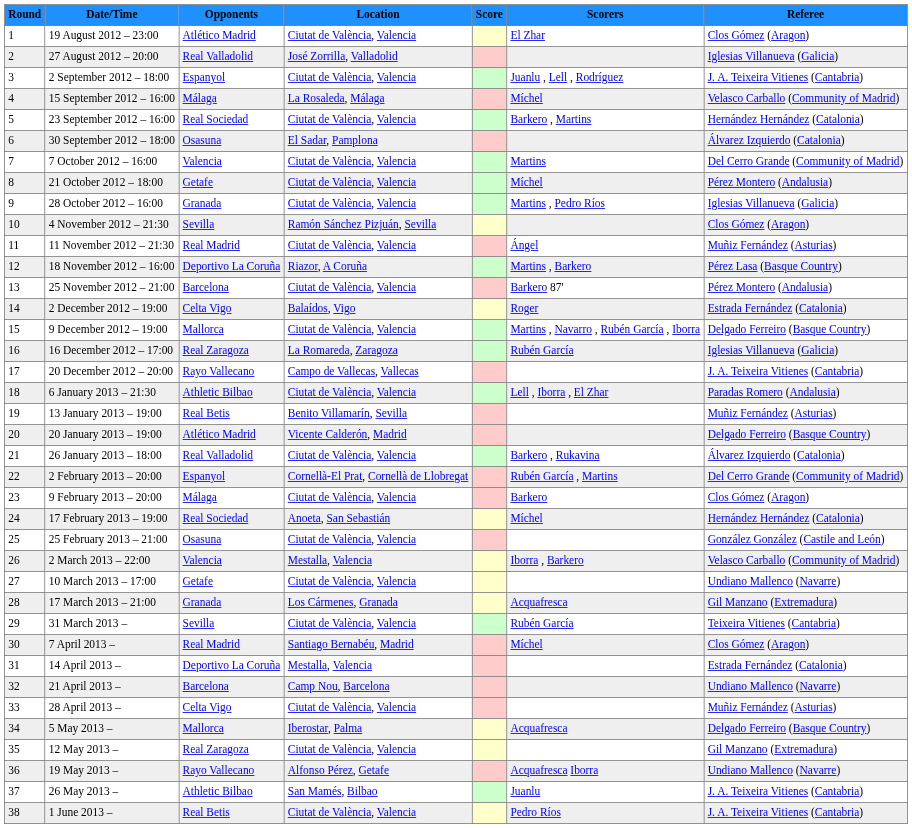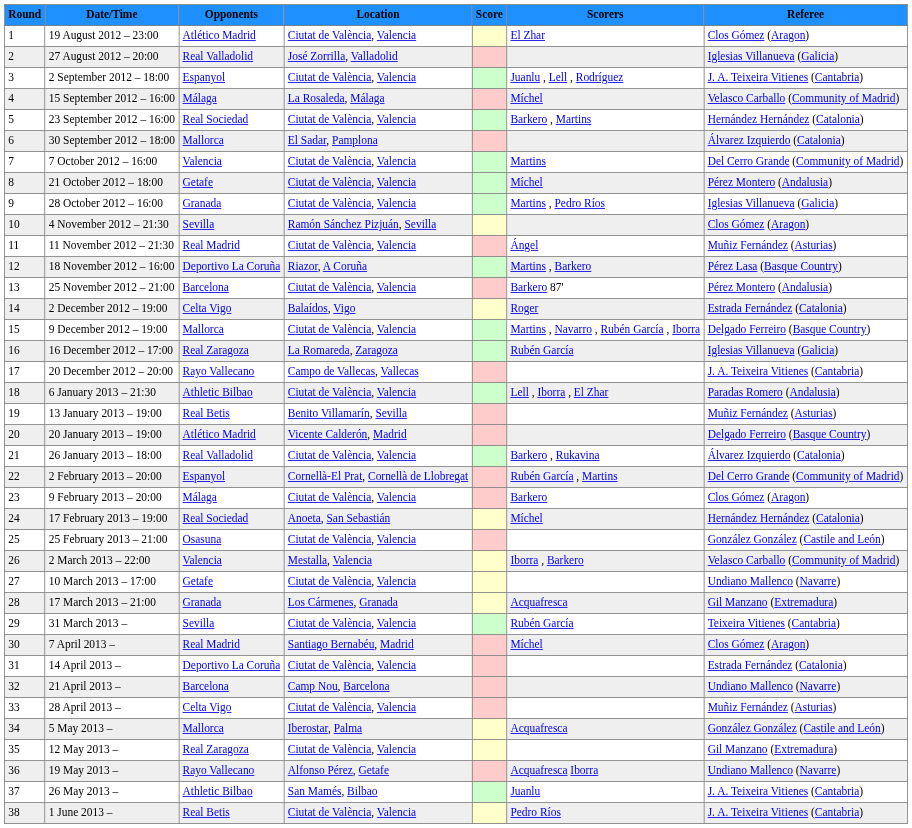 <table cellpadding="4" cellspacing="0" border="1" style="text-align: left; font-size: 85%; border: gray solid 1px; border-collapse: collapse;">
 <tr align="center" bgcolor="#1E90FF">
 <th>Round</th>
 <th>Date/Time</th>
 <th>Opponents</th>
 <th>Location</th>
 <th>Score</th>
 <th>Scorers</th>
 <th>Referee</th>
 </tr>
 <tr>
 <td>1</td>
 <td>19 August 2012 – 23:00</td>
 <td><a href='#'>Atlético Madrid</a></td>
 <td><a href='#'>Ciutat de València</a>, <a href='#'>Valencia</a></td>
 <td bgcolor="#FFFFCC"></td>
 <td><a href='#'>El Zhar</a> </td>
 <td><a href='#'>Clos Gómez</a> (<a href='#'>Aragon</a>)</td>
 </tr>
 <tr bgcolor="#EFEFEF">
 <td>2</td>
 <td>27 August 2012 – 20:00</td>
 <td><a href='#'>Real Valladolid</a></td>
 <td><a href='#'>José Zorrilla</a>, <a href='#'>Valladolid</a></td>
 <td bgcolor="#FFCCCC"></td>
 <td></td>
 <td><a href='#'>Iglesias Villanueva</a> (<a href='#'>Galicia</a>)</td>
 </tr>
 <tr>
 <td>3</td>
 <td>2 September 2012 – 18:00</td>
 <td><a href='#'>Espanyol</a></td>
 <td><a href='#'>Ciutat de València</a>, <a href='#'>Valencia</a></td>
 <td bgcolor="#CCFFCC"></td>
 <td><a href='#'>Juanlu</a> , <a href='#'>Lell</a> , <a href='#'>Rodríguez</a> </td>
 <td><a href='#'>J. A. Teixeira Vitienes</a> (<a href='#'>Cantabria</a>)</td>
 </tr>
 <tr bgcolor="#EFEFEF">
 <td>4</td>
 <td>15 September 2012 – 16:00</td>
 <td><a href='#'>Málaga</a></td>
 <td><a href='#'>La Rosaleda</a>, <a href='#'>Málaga</a></td>
 <td bgcolor="#FFCCCC"></td>
 <td><a href='#'>Míchel</a> </td>
 <td><a href='#'>Velasco Carballo</a> (<a href='#'>Community of Madrid</a>)</td>
 </tr>
 <tr>
 <td>5</td>
 <td>23 September 2012 – 16:00</td>
 <td><a href='#'>Real Sociedad</a></td>
 <td><a href='#'>Ciutat de València</a>, <a href='#'>Valencia</a></td>
 <td bgcolor="#CCFFCC"></td>
 <td><a href='#'>Barkero</a> , <a href='#'>Martins</a> </td>
 <td><a href='#'>Hernández Hernández</a> (<a href='#'>Catalonia</a>)</td>
 </tr>
 <tr bgcolor="#EFEFEF">
 <td>6</td>
 <td>30 September 2012 – 18:00</td>
-<td><a href='#'>Osasuna</a></td>
+<td><a href='#'>Mallorca</a></td>
 <td><a href='#'>El Sadar</a>, <a href='#'>Pamplona</a></td>
 <td bgcolor="#FFCCCC"></td>
 <td></td>
 <td><a href='#'>Álvarez Izquierdo</a> (<a href='#'>Catalonia</a>)</td>
 </tr>
 <tr>
 <td>7</td>
 <td>7 October 2012 – 16:00</td>
 <td><a href='#'>Valencia</a></td>
 <td><a href='#'>Ciutat de València</a>, <a href='#'>Valencia</a></td>
 <td bgcolor="#CCFFCC"></td>
 <td><a href='#'>Martins</a> </td>
 <td><a href='#'>Del Cerro Grande</a> (<a href='#'>Community of Madrid</a>)</td>
 </tr>
 <tr bgcolor="#EFEFEF">
 <td>8</td>
 <td>21 October 2012 – 18:00</td>
 <td><a href='#'>Getafe</a></td>
 <td><a href='#'>Ciutat de València</a>, <a href='#'>Valencia</a></td>
 <td bgcolor="#CCFFCC"></td>
 <td><a href='#'>Míchel</a> </td>
 <td><a href='#'>Pérez Montero</a> (<a href='#'>Andalusia</a>)</td>
 </tr>
 <tr>
 <td>9</td>
 <td>28 October 2012 – 16:00</td>
 <td><a href='#'>Granada</a></td>
 <td><a href='#'>Ciutat de València</a>, <a href='#'>Valencia</a></td>
 <td bgcolor="#CCFFCC"></td>
 <td><a href='#'>Martins</a> , <a href='#'>Pedro Ríos</a> </td>
 <td><a href='#'>Iglesias Villanueva</a> (<a href='#'>Galicia</a>)</td>
 </tr>
 <tr bgcolor="#EFEFEF">
 <td>10</td>
 <td>4 November 2012 – 21:30</td>
 <td><a href='#'>Sevilla</a></td>
 <td><a href='#'>Ramón Sánchez Pizjuán</a>, <a href='#'>Sevilla</a></td>
 <td bgcolor="#FFFFCC"></td>
 <td></td>
 <td><a href='#'>Clos Gómez</a> (<a href='#'>Aragon</a>)</td>
 </tr>
 <tr>
 <td>11</td>
 <td>11 November 2012 – 21:30</td>
 <td><a href='#'>Real Madrid</a></td>
 <td><a href='#'>Ciutat de València</a>, <a href='#'>Valencia</a></td>
 <td bgcolor="#FFCCCC"></td>
 <td><a href='#'>Ángel</a> </td>
 <td><a href='#'>Muñiz Fernández</a> (<a href='#'>Asturias</a>)</td>
 </tr>
 <tr bgcolor="#EFEFEF">
 <td>12</td>
 <td>18 November 2012 – 16:00</td>
 <td><a href='#'>Deportivo La Coruña</a></td>
 <td><a href='#'>Riazor</a>, <a href='#'>A Coruña</a></td>
 <td bgcolor="#CCFFCC"></td>
 <td><a href='#'>Martins</a> , <a href='#'>Barkero</a> </td>
 <td><a href='#'>Pérez Lasa</a> (<a href='#'>Basque Country</a>)</td>
 </tr>
 <tr>
 <td>13</td>
 <td>25 November 2012 – 21:00</td>
 <td><a href='#'>Barcelona</a></td>
 <td><a href='#'>Ciutat de València</a>, <a href='#'>Valencia</a></td>
 <td bgcolor="#FFCCCC"></td>
 <td><a href='#'>Barkero</a>  87'</td>
 <td><a href='#'>Pérez Montero</a> (<a href='#'>Andalusia</a>)</td>
 </tr>
 <tr bgcolor="#EFEFEF">
 <td>14</td>
 <td>2 December 2012 – 19:00</td>
 <td><a href='#'>Celta Vigo</a></td>
 <td><a href='#'>Balaídos</a>, <a href='#'>Vigo</a></td>
 <td bgcolor="#FFFFCC"></td>
 <td><a href='#'>Roger</a> </td>
 <td><a href='#'>Estrada Fernández</a> (<a href='#'>Catalonia</a>)</td>
 </tr>
 <tr>
 <td>15</td>
 <td>9 December 2012 – 19:00</td>
 <td><a href='#'>Mallorca</a></td>
 <td><a href='#'>Ciutat de València</a>, <a href='#'>Valencia</a></td>
 <td bgcolor="#CCFFCC"></td>
 <td><a href='#'>Martins</a> , <a href='#'>Navarro</a> , <a href='#'>Rubén García</a> , <a href='#'>Iborra</a> </td>
 <td><a href='#'>Delgado Ferreiro</a> (<a href='#'>Basque Country</a>)</td>
 </tr>
 <tr bgcolor="#EFEFEF">
 <td>16</td>
 <td>16 December 2012 – 17:00</td>
 <td><a href='#'>Real Zaragoza</a></td>
 <td><a href='#'>La Romareda</a>, <a href='#'>Zaragoza</a></td>
 <td bgcolor="#CCFFCC"></td>
 <td><a href='#'>Rubén García</a> </td>
 <td><a href='#'>Iglesias Villanueva</a> (<a href='#'>Galicia</a>)</td>
 </tr>
 <tr>
 <td>17</td>
 <td>20 December 2012 –  20:00</td>
 <td><a href='#'>Rayo Vallecano</a></td>
 <td><a href='#'>Campo de Vallecas</a>, <a href='#'>Vallecas</a></td>
 <td bgcolor="#FFCCCC"></td>
 <td></td>
 <td><a href='#'>J. A. Teixeira Vitienes</a> (<a href='#'>Cantabria</a>)</td>
 </tr>
 <tr bgcolor="#EFEFEF">
 <td>18</td>
 <td>6 January 2013 – 21:30</td>
 <td><a href='#'>Athletic Bilbao</a></td>
 <td><a href='#'>Ciutat de València</a>, <a href='#'>Valencia</a></td>
 <td bgcolor="#CCFFCC"></td>
 <td><a href='#'>Lell</a> , <a href='#'>Iborra</a> , <a href='#'>El Zhar</a> </td>
 <td><a href='#'>Paradas Romero</a> (<a href='#'>Andalusia</a>)</td>
 </tr>
 <tr>
 <td>19</td>
 <td>13 January 2013 – 19:00</td>
 <td><a href='#'>Real Betis</a></td>
 <td><a href='#'>Benito Villamarín</a>, <a href='#'>Sevilla</a></td>
 <td bgcolor="#FFCCCC"></td>
 <td></td>
 <td><a href='#'>Muñiz Fernández</a> (<a href='#'>Asturias</a>)</td>
 </tr>
 <tr bgcolor="#EFEFEF">
 <td>20</td>
 <td>20 January 2013 – 19:00</td>
 <td><a href='#'>Atlético Madrid</a></td>
 <td><a href='#'>Vicente Calderón</a>, <a href='#'>Madrid</a></td>
 <td bgcolor="#FFCCCC"></td>
 <td></td>
 <td><a href='#'>Delgado Ferreiro</a> (<a href='#'>Basque Country</a>)</td>
 </tr>
 <tr>
 <td>21</td>
 <td>26 January 2013 – 18:00</td>
 <td><a href='#'>Real Valladolid</a></td>
 <td><a href='#'>Ciutat de València</a>, <a href='#'>Valencia</a></td>
 <td bgcolor="#CCFFCC"></td>
 <td><a href='#'>Barkero</a> , <a href='#'>Rukavina</a> </td>
 <td><a href='#'>Álvarez Izquierdo</a> (<a href='#'>Catalonia</a>)</td>
 </tr>
 <tr bgcolor="#EFEFEF">
 <td>22</td>
 <td>2 February 2013 – 20:00</td>
 <td><a href='#'>Espanyol</a></td>
 <td><a href='#'>Cornellà-El Prat</a>, <a href='#'>Cornellà de Llobregat</a></td>
 <td bgcolor="#FFCCCC"></td>
 <td><a href='#'>Rubén García</a> , <a href='#'>Martins</a> </td>
 <td><a href='#'>Del Cerro Grande</a> (<a href='#'>Community of Madrid</a>)</td>
 </tr>
 <tr>
 <td>23</td>
 <td>9 February 2013 – 20:00</td>
 <td><a href='#'>Málaga</a></td>
 <td><a href='#'>Ciutat de València</a>, <a href='#'>Valencia</a></td>
 <td bgcolor="#FFCCCC"></td>
 <td><a href='#'>Barkero</a> </td>
 <td><a href='#'>Clos Gómez</a> (<a href='#'>Aragon</a>)</td>
 </tr>
 <tr bgcolor="#EFEFEF">
 <td>24</td>
 <td>17 February 2013 – 19:00</td>
 <td><a href='#'>Real Sociedad</a></td>
 <td><a href='#'>Anoeta</a>, <a href='#'>San Sebastián</a></td>
 <td bgcolor="#FFFFCC"></td>
 <td><a href='#'>Míchel</a> </td>
 <td><a href='#'>Hernández Hernández</a> (<a href='#'>Catalonia</a>)</td>
 </tr>
 <tr>
 <td>25</td>
 <td>25 February 2013 – 21:00</td>
 <td><a href='#'>Osasuna</a></td>
 <td><a href='#'>Ciutat de València</a>, <a href='#'>Valencia</a></td>
 <td bgcolor="#FFCCCC"></td>
 <td></td>
 <td><a href='#'>González González</a> (<a href='#'>Castile and León</a>)</td>
 </tr>
 <tr bgcolor="#EFEFEF">
 <td>26</td>
 <td>2 March 2013 – 22:00</td>
 <td><a href='#'>Valencia</a></td>
 <td><a href='#'>Mestalla</a>, <a href='#'>Valencia</a></td>
 <td bgcolor="#FFFFCC"></td>
 <td><a href='#'>Iborra</a> , <a href='#'>Barkero</a> </td>
 <td><a href='#'>Velasco Carballo</a> (<a href='#'>Community of Madrid</a>)</td>
 </tr>
 <tr>
 <td>27</td>
 <td>10 March 2013 – 17:00</td>
 <td><a href='#'>Getafe</a></td>
 <td><a href='#'>Ciutat de València</a>, <a href='#'>Valencia</a></td>
 <td bgcolor="#FFFFCC"></td>
 <td></td>
 <td><a href='#'>Undiano Mallenco</a> (<a href='#'>Navarre</a>)</td>
 </tr>
 <tr bgcolor="#EFEFEF">
 <td>28</td>
 <td>17 March 2013 – 21:00</td>
 <td><a href='#'>Granada</a></td>
 <td><a href='#'>Los Cármenes</a>, <a href='#'>Granada</a></td>
 <td bgcolor="#FFFFCC"></td>
 <td><a href='#'>Acquafresca</a> </td>
 <td><a href='#'>Gil Manzano</a> (<a href='#'>Extremadura</a>)</td>
 </tr>
 <tr>
 <td>29</td>
 <td>31 March 2013 –</td>
 <td><a href='#'>Sevilla</a></td>
 <td><a href='#'>Ciutat de València</a>, <a href='#'>Valencia</a></td>
 <td bgcolor="#CCFFCC"></td>
 <td><a href='#'>Rubén García</a> </td>
 <td><a href='#'>Teixeira Vitienes</a> (<a href='#'>Cantabria</a>)</td>
 </tr>
 <tr bgcolor="#EFEFEF">
 <td>30</td>
 <td>7 April 2013 –</td>
 <td><a href='#'>Real Madrid</a></td>
 <td><a href='#'>Santiago Bernabéu</a>, <a href='#'>Madrid</a></td>
 <td bgcolor="#FFCCCC"></td>
 <td><a href='#'>Míchel</a> </td>
 <td><a href='#'>Clos Gómez</a> (<a href='#'>Aragon</a>)</td>
 </tr>
 <tr>
 <td>31</td>
 <td>14 April 2013 –</td>
 <td><a href='#'>Deportivo La Coruña</a></td>
-<td><a href='#'>Mestalla</a>, <a href='#'>Valencia</a></td>
+<td><a href='#'>Ciutat de València</a>, <a href='#'>Valencia</a></td>
 <td bgcolor="#FFCCCC"></td>
 <td></td>
 <td><a href='#'>Estrada Fernández</a> (<a href='#'>Catalonia</a>)</td>
 </tr>
 <tr bgcolor="#EFEFEF">
 <td>32</td>
 <td>21 April 2013 –</td>
 <td><a href='#'>Barcelona</a></td>
 <td><a href='#'>Camp Nou</a>, <a href='#'>Barcelona</a></td>
 <td bgcolor="#FFCCCC"></td>
 <td></td>
 <td><a href='#'>Undiano Mallenco</a> (<a href='#'>Navarre</a>)</td>
 </tr>
 <tr>
 <td>33</td>
 <td>28 April 2013 –</td>
 <td><a href='#'>Celta Vigo</a></td>
 <td><a href='#'>Ciutat de València</a>, <a href='#'>Valencia</a></td>
 <td bgcolor="#FFCCCC"></td>
 <td></td>
 <td><a href='#'>Muñiz Fernández</a> (<a href='#'>Asturias</a>)</td>
 </tr>
 <tr bgcolor="#EFEFEF">
 <td>34</td>
 <td>5 May 2013 –</td>
 <td><a href='#'>Mallorca</a></td>
 <td><a href='#'>Iberostar</a>, <a href='#'>Palma</a></td>
 <td bgcolor="#FFFFCC"></td>
 <td><a href='#'>Acquafresca</a> </td>
-<td><a href='#'>Delgado Ferreiro</a> (<a href='#'>Basque Country</a>)</td>
+<td><a href='#'>González González</a> (<a href='#'>Castile and León</a>)</td>
 </tr>
 <tr>
 <td>35</td>
 <td>12 May 2013 –</td>
 <td><a href='#'>Real Zaragoza</a></td>
 <td><a href='#'>Ciutat de València</a>, <a href='#'>Valencia</a></td>
 <td bgcolor="#FFFFCC"></td>
 <td></td>
 <td><a href='#'>Gil Manzano</a> (<a href='#'>Extremadura</a>)</td>
 </tr>
 <tr bgcolor="#EFEFEF">
 <td>36</td>
 <td>19 May 2013 –</td>
 <td><a href='#'>Rayo Vallecano</a></td>
 <td><a href='#'>Alfonso Pérez</a>, <a href='#'>Getafe</a></td>
 <td bgcolor="#FFCCCC"></td>
 <td><a href='#'>Acquafresca</a>  <a href='#'>Iborra</a> </td>
 <td><a href='#'>Undiano Mallenco</a> (<a href='#'>Navarre</a>)</td>
 </tr>
 <tr>
 <td>37</td>
 <td>26 May 2013 –</td>
 <td><a href='#'>Athletic Bilbao</a></td>
 <td><a href='#'>San Mamés</a>, <a href='#'>Bilbao</a></td>
 <td bgcolor="#CCFFCC"></td>
 <td><a href='#'>Juanlu</a> </td>
 <td><a href='#'>J. A. Teixeira Vitienes</a> (<a href='#'>Cantabria</a>)</td>
 </tr>
 <tr bgcolor="#EFEFEF">
 <td>38</td>
 <td>1 June 2013 –</td>
 <td><a href='#'>Real Betis</a></td>
 <td><a href='#'>Ciutat de València</a>, <a href='#'>Valencia</a></td>
 <td bgcolor="#FFFFCC"></td>
 <td><a href='#'>Pedro Ríos</a></td>
 <td><a href='#'>J. A. Teixeira Vitienes</a> (<a href='#'>Cantabria</a>)</td>
 </tr>
 </table>
